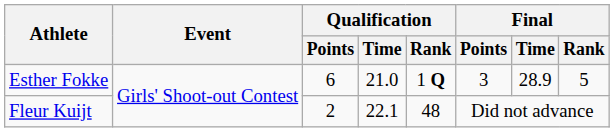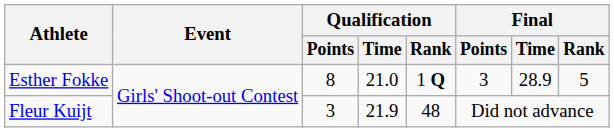 <table class="wikitable" style="font-size:90%;">
 <tr>
 <th rowspan=2>Athlete</th>
 <th rowspan=2>Event</th>
 <th colspan=3>Qualification</th>
 <th colspan=3>Final</th>
 </tr>
 <tr style="font-size:95%">
 <th>Points</th>
 <th>Time</th>
 <th>Rank</th>
 <th>Points</th>
 <th>Time</th>
 <th>Rank</th>
 </tr>
 <tr align=center>
 <td align=left><a href='#'>Esther Fokke</a></td>
 <td align=left rowspan=2><a href='#'>Girls' Shoot-out Contest</a></td>
-<td>6</td>
+<td>8</td>
 <td>21.0</td>
 <td>1 <strong>Q</strong></td>
 <td>3</td>
 <td>28.9</td>
 <td>5</td>
 </tr>
 <tr align=center>
 <td align=left><a href='#'>Fleur Kuijt</a></td>
-<td>2</td>
-<td>22.1</td>
+<td>3</td>
+<td>21.9</td>
 <td>48</td>
 <td colspan=3>Did not advance</td>
 </tr>
 </table>
